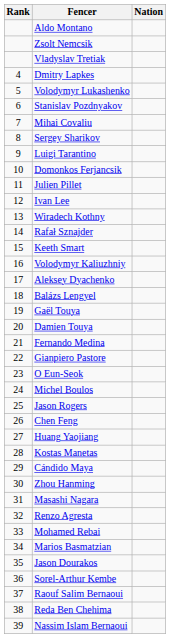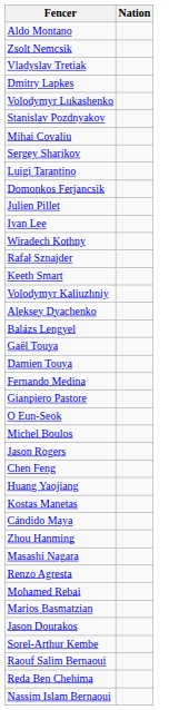 <table class="wikitable sortable" style="text-align: center;">
 <tr>
-<th>Rank</th>
 <th>Fencer</th>
 <th>Nation</th>
 </tr>
 <tr>
-<td></td>
 <td align=left><a href='#'>Aldo Montano</a></td>
 <td align=left></td>
 </tr>
 <tr>
-<td></td>
 <td align=left><a href='#'>Zsolt Nemcsik</a></td>
 <td align=left></td>
 </tr>
 <tr>
-<td></td>
 <td align=left><a href='#'>Vladyslav Tretiak</a></td>
 <td align=left></td>
 </tr>
 <tr>
-<td>4</td>
 <td align=left><a href='#'>Dmitry Lapkes</a></td>
 <td align=left></td>
 </tr>
 <tr>
-<td>5</td>
 <td align=left><a href='#'>Volodymyr Lukashenko</a></td>
 <td align=left></td>
 </tr>
 <tr>
-<td>6</td>
 <td align=left><a href='#'>Stanislav Pozdnyakov</a></td>
 <td align=left></td>
 </tr>
 <tr>
-<td>7</td>
 <td align=left><a href='#'>Mihai Covaliu</a></td>
 <td align=left></td>
 </tr>
 <tr>
-<td>8</td>
 <td align=left><a href='#'>Sergey Sharikov</a></td>
 <td align=left></td>
 </tr>
 <tr>
-<td>9</td>
 <td align=left><a href='#'>Luigi Tarantino</a></td>
 <td align=left></td>
 </tr>
 <tr>
-<td>10</td>
 <td align=left><a href='#'>Domonkos Ferjancsik</a></td>
 <td align=left></td>
 </tr>
 <tr>
-<td>11</td>
 <td align=left><a href='#'>Julien Pillet</a></td>
 <td align=left></td>
 </tr>
 <tr>
-<td>12</td>
 <td align=left><a href='#'>Ivan Lee</a></td>
 <td align=left></td>
 </tr>
 <tr>
-<td>13</td>
 <td align=left><a href='#'>Wiradech Kothny</a></td>
 <td align=left></td>
 </tr>
 <tr>
-<td>14</td>
 <td align=left><a href='#'>Rafał Sznajder</a></td>
 <td align=left></td>
 </tr>
 <tr>
-<td>15</td>
 <td align=left><a href='#'>Keeth Smart</a></td>
 <td align=left></td>
 </tr>
 <tr>
-<td>16</td>
 <td align=left><a href='#'>Volodymyr Kaliuzhniy</a></td>
 <td align=left></td>
 </tr>
 <tr>
-<td>17</td>
 <td align=left><a href='#'>Aleksey Dyachenko</a></td>
 <td align=left></td>
 </tr>
 <tr>
-<td>18</td>
 <td align=left><a href='#'>Balázs Lengyel</a></td>
 <td align=left></td>
 </tr>
 <tr>
-<td>19</td>
 <td align=left><a href='#'>Gaël Touya</a></td>
 <td align=left></td>
 </tr>
 <tr>
-<td>20</td>
 <td align=left><a href='#'>Damien Touya</a></td>
 <td align=left></td>
 </tr>
 <tr>
-<td>21</td>
 <td align=left><a href='#'>Fernando Medina</a></td>
 <td align=left></td>
 </tr>
 <tr>
-<td>22</td>
 <td align=left><a href='#'>Gianpiero Pastore</a></td>
 <td align=left></td>
 </tr>
 <tr>
-<td>23</td>
 <td align=left><a href='#'>O Eun-Seok</a></td>
 <td align=left></td>
 </tr>
 <tr>
-<td>24</td>
 <td align=left><a href='#'>Michel Boulos</a></td>
 <td align=left></td>
 </tr>
 <tr>
-<td>25</td>
 <td align=left><a href='#'>Jason Rogers</a></td>
 <td align=left></td>
 </tr>
 <tr>
-<td>26</td>
 <td align=left><a href='#'>Chen Feng</a></td>
 <td align=left></td>
 </tr>
 <tr>
-<td>27</td>
 <td align=left><a href='#'>Huang Yaojiang</a></td>
 <td align=left></td>
 </tr>
 <tr>
-<td>28</td>
 <td align=left><a href='#'>Kostas Manetas</a></td>
 <td align=left></td>
 </tr>
 <tr>
-<td>29</td>
 <td align=left><a href='#'>Cándido Maya</a></td>
 <td align=left></td>
 </tr>
 <tr>
-<td>30</td>
 <td align=left><a href='#'>Zhou Hanming</a></td>
 <td align=left></td>
 </tr>
 <tr>
-<td>31</td>
 <td align=left><a href='#'>Masashi Nagara</a></td>
 <td align=left></td>
 </tr>
 <tr>
-<td>32</td>
 <td align=left><a href='#'>Renzo Agresta</a></td>
 <td align=left></td>
 </tr>
 <tr>
-<td>33</td>
 <td align=left><a href='#'>Mohamed Rebai</a></td>
 <td align=left></td>
 </tr>
 <tr>
-<td>34</td>
 <td align=left><a href='#'>Marios Basmatzian</a></td>
 <td align=left></td>
 </tr>
 <tr>
-<td>35</td>
 <td align=left><a href='#'>Jason Dourakos</a></td>
 <td align=left></td>
 </tr>
 <tr>
-<td>36</td>
 <td align=left><a href='#'>Sorel-Arthur Kembe</a></td>
 <td align=left></td>
 </tr>
 <tr>
-<td>37</td>
 <td align=left><a href='#'>Raouf Salim Bernaoui</a></td>
 <td align=left></td>
 </tr>
 <tr>
-<td>38</td>
 <td align=left><a href='#'>Reda Ben Chehima</a></td>
 <td align=left></td>
 </tr>
 <tr>
-<td>39</td>
 <td align=left><a href='#'>Nassim Islam Bernaoui</a></td>
 <td align=left></td>
 </tr>
 </table>
